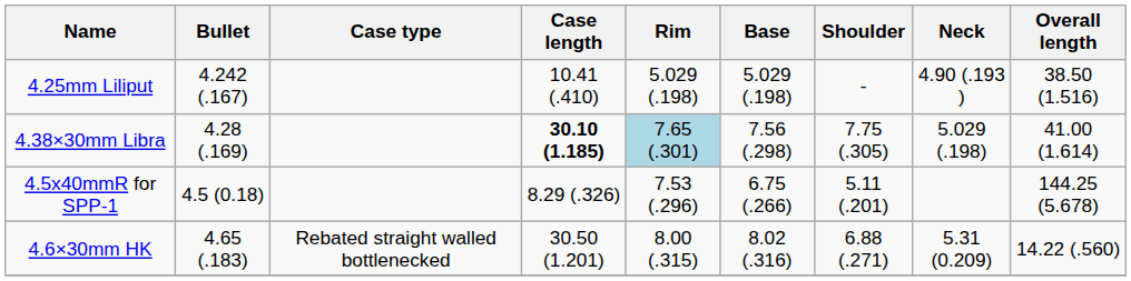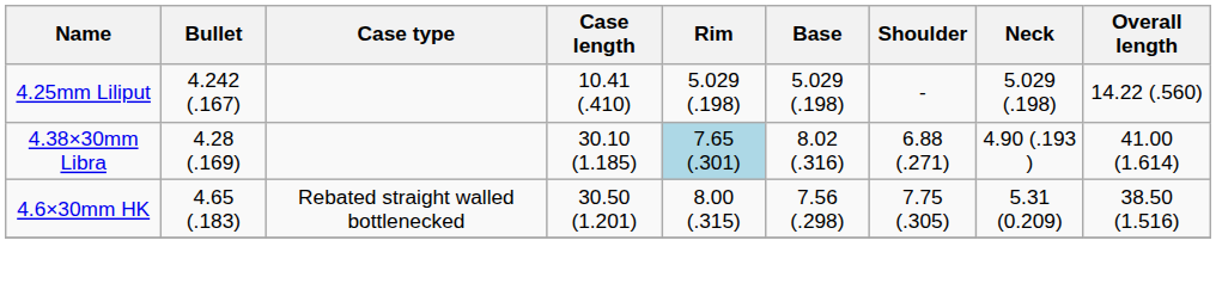 <table class=wikitable style="font-size: 9pt; width:700px; text-align:center">
 <tr>
 <th>Name</th>
 <th>Bullet</th>
 <th>Case type</th>
 <th>Case length</th>
 <th>Rim</th>
 <th>Base</th>
 <th>Shoulder</th>
 <th>Neck</th>
 <th>Overall length</th>
 </tr>
 <tr>
 <td><a href='#'>4.25mm Liliput</a></td>
 <td>4.242 (.167)</td>
 <td></td>
 <td>10.41 (.410)</td>
 <td>5.029 (.198)</td>
 <td>5.029 (.198)</td>
 <td>-</td>
-<td>4.90 (.193 )</td>
-<td>38.50 (1.516)</td>
+<td>5.029 (.198)</td>
+<td>14.22 (.560)</td>
 </tr>
 <tr>
 <td><a href='#'>4.38×30mm Libra</a></td>
 <td>4.28 (.169)</td>
 <td></td>
-<td><strong>30.10 (1.185)</strong></td>
+<td>30.10 (1.185)</td>
 <td style="background: lightblue;">7.65 (.301)</td>
-<td>7.56 (.298)</td>
-<td>7.75 (.305)</td>
-<td>5.029 (.198)</td>
+<td>8.02 (.316)</td>
+<td>6.88 (.271)</td>
+<td>4.90 (.193 )</td>
 <td>41.00 (1.614)</td>
-</tr>
-<tr>
-<td><a href='#'>4.5x40mmR</a> for <a href='#'>SPP-1</a></td>
-<td>4.5 (0.18)</td>
-<td></td>
-<td>8.29 (.326)</td>
-<td>7.53 (.296)</td>
-<td>6.75 (.266)</td>
-<td>5.11 (.201)</td>
-<td></td>
-<td>144.25 (5.678)</td>
 </tr>
 <tr>
 <td><a href='#'>4.6×30mm HK</a></td>
 <td>4.65 (.183)</td>
 <td>Rebated straight walled bottlenecked</td>
 <td>30.50 (1.201)</td>
 <td>8.00 (.315)</td>
-<td>8.02 (.316)</td>
-<td>6.88 (.271)</td>
+<td>7.56 (.298)</td>
+<td>7.75 (.305)</td>
 <td>5.31 (0.209)</td>
-<td>14.22 (.560)</td>
+<td>38.50 (1.516)</td>
 </tr>
 <tr>
 </tr>
 </table>
